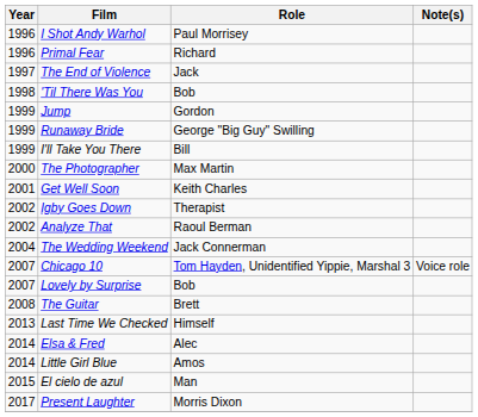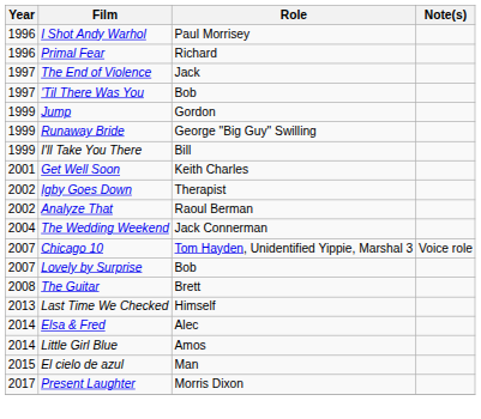 <table class="wikitable sortable">
 <tr>
 <th>Year</th>
 <th>Film</th>
 <th>Role</th>
 <th>Note(s)</th>
 </tr>
 <tr>
 <td>1996</td>
 <td><em><a href='#'>I Shot Andy Warhol</a></em></td>
 <td>Paul Morrisey</td>
 <td></td>
 </tr>
 <tr>
 <td>1996</td>
 <td><em><a href='#'>Primal Fear</a></em></td>
 <td>Richard</td>
 <td></td>
 </tr>
 <tr>
 <td>1997</td>
 <td><em><a href='#'>The End of Violence</a></em></td>
 <td>Jack</td>
 <td></td>
 </tr>
 <tr>
-<td>1998</td>
+<td>1997</td>
 <td><em><a href='#'>'Til There Was You</a></em></td>
 <td>Bob</td>
 <td></td>
 </tr>
 <tr>
 <td>1999</td>
 <td><em><a href='#'>Jump</a></em></td>
 <td>Gordon</td>
 <td></td>
 </tr>
 <tr>
 <td>1999</td>
 <td><em><a href='#'>Runaway Bride</a></em></td>
 <td>George "Big Guy" Swilling</td>
 <td></td>
 </tr>
 <tr>
 <td>1999</td>
 <td><em>I'll Take You There</em></td>
 <td>Bill</td>
-<td></td>
-</tr>
-<tr>
-<td>2000</td>
-<td><em><a href='#'>The Photographer</a></em></td>
-<td>Max Martin</td>
 <td></td>
 </tr>
 <tr>
 <td>2001</td>
 <td><em><a href='#'>Get Well Soon</a></em></td>
 <td>Keith Charles</td>
 <td></td>
 </tr>
 <tr>
 <td>2002</td>
 <td><em><a href='#'>Igby Goes Down</a></em></td>
 <td>Therapist</td>
 <td></td>
 </tr>
 <tr>
 <td>2002</td>
 <td><em><a href='#'>Analyze That</a></em></td>
 <td>Raoul Berman</td>
 <td></td>
 </tr>
 <tr>
 <td>2004</td>
 <td><em><a href='#'>The Wedding Weekend</a></em></td>
 <td>Jack Connerman</td>
 <td></td>
 </tr>
 <tr>
 <td>2007</td>
 <td><em><a href='#'>Chicago 10</a></em></td>
 <td><a href='#'>Tom Hayden</a>, Unidentified Yippie, Marshal 3</td>
 <td>Voice role</td>
 </tr>
 <tr>
 <td>2007</td>
 <td><em><a href='#'>Lovely by Surprise</a></em></td>
 <td>Bob</td>
 <td></td>
 </tr>
 <tr>
 <td>2008</td>
 <td><em><a href='#'>The Guitar</a></em></td>
 <td>Brett</td>
 <td></td>
 </tr>
 <tr>
 <td>2013</td>
 <td><em>Last Time We Checked</em></td>
 <td>Himself</td>
 <td></td>
 </tr>
 <tr>
 <td>2014</td>
 <td><em><a href='#'>Elsa & Fred</a></em></td>
 <td>Alec</td>
 <td></td>
 </tr>
 <tr>
 <td>2014</td>
 <td><em>Little Girl Blue</em></td>
 <td>Amos</td>
 <td></td>
 </tr>
 <tr>
 <td>2015</td>
 <td><em>El cielo de azul</em></td>
 <td>Man</td>
 <td></td>
 </tr>
 <tr>
 <td>2017</td>
 <td><em><a href='#'>Present Laughter</a></em></td>
 <td>Morris Dixon</td>
 <td></td>
 </tr>
 <tr>
 </tr>
 </table>
